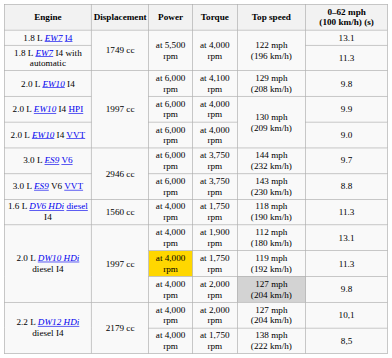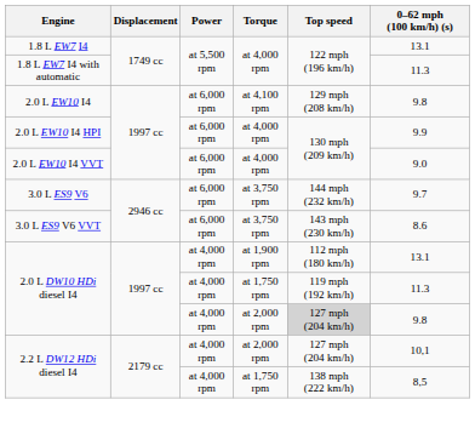 <table class="wikitable" style="text-align:center; font-size:91%;">
 <tr>
 <th>Engine</th>
 <th>Displacement</th>
 <th>Power</th>
 <th>Torque</th>
 <th>Top speed</th>
 <th>0–62 mph (100 km/h) (s)</th>
 </tr>
 <tr>
 <td>1.8 L <em><a href='#'>EW7</a></em> <a href='#'>I4</a></td>
 <td rowspan="2">1749 cc</td>
 <td rowspan="2"> at 5,500 rpm</td>
 <td rowspan="2"> at 4,000 rpm</td>
 <td rowspan="2">122 mph (196 km/h)</td>
 <td>13.1</td>
 </tr>
 <tr>
 <td>1.8 L <em><a href='#'>EW7</a></em> I4 with automatic</td>
 <td>11.3</td>
 </tr>
 <tr>
 <td>2.0 L <em><a href='#'>EW10</a></em> I4</td>
 <td rowspan="3">1997 cc</td>
 <td> at 6,000 rpm</td>
 <td> at 4,100 rpm</td>
 <td>129 mph (208 km/h)</td>
 <td>9.8</td>
 </tr>
 <tr>
 <td>2.0 L <em><a href='#'>EW10</a></em> I4 <a href='#'>HPI</a></td>
 <td> at 6,000 rpm</td>
 <td> at 4,000 rpm</td>
 <td rowspan="2">130 mph (209 km/h)</td>
 <td>9.9</td>
 </tr>
 <tr>
 <td>2.0 L <em><a href='#'>EW10</a></em> I4 <a href='#'>VVT</a></td>
 <td> at 6,000 rpm</td>
 <td> at 4,000 rpm</td>
 <td>9.0</td>
 </tr>
 <tr>
 <td>3.0 L <em><a href='#'>ES9</a></em> <a href='#'>V6</a></td>
 <td rowspan="2">2946 cc</td>
 <td> at 6,000 rpm</td>
 <td> at 3,750 rpm</td>
 <td>144 mph (232 km/h)</td>
 <td>9.7</td>
 </tr>
 <tr>
 <td>3.0 L <em><a href='#'>ES9</a></em> V6 <a href='#'>VVT</a></td>
 <td> at 6,000 rpm</td>
 <td> at 3,750 rpm</td>
 <td>143 mph (230 km/h)</td>
-<td>8.8</td>
-</tr>
-<tr>
-<td>1.6 L <em><a href='#'>DV6 HDi</a></em> <a href='#'>diesel</a> I4</td>
-<td>1560 cc</td>
-<td> at 4,000 rpm</td>
-<td> at 1,750 rpm</td>
-<td>118 mph (190 km/h)</td>
-<td>11.3</td>
+<td>8.6</td>
 </tr>
 <tr>
 <td rowspan="3">2.0 L <em><a href='#'>DW10 HDi</a></em> diesel I4</td>
 <td rowspan="3">1997 cc</td>
 <td> at 4,000 rpm</td>
 <td> at 1,900 rpm</td>
 <td>112 mph (180 km/h)</td>
 <td>13.1</td>
 </tr>
 <tr>
-<td style="background: gold;"> at 4,000 rpm</td>
+<td> at 4,000 rpm</td>
 <td> at 1,750 rpm</td>
 <td>119 mph (192 km/h)</td>
 <td>11.3</td>
 </tr>
 <tr>
 <td> at 4,000 rpm</td>
 <td> at 2,000 rpm</td>
 <td style="background: lightgrey;">127 mph (204 km/h)</td>
 <td>9.8</td>
 </tr>
 <tr>
 <td rowspan="2">2.2 L <em><a href='#'>DW12 HDi</a></em> diesel I4</td>
 <td rowspan="2">2179 cc</td>
 <td> at 4,000 rpm</td>
 <td> at 2,000 rpm</td>
 <td>127 mph (204 km/h)</td>
 <td>10,1</td>
 </tr>
 <tr>
 <td> at 4,000 rpm</td>
 <td> at 1,750 rpm</td>
 <td>138 mph (222 km/h)</td>
 <td>8,5</td>
 </tr>
 </table>
